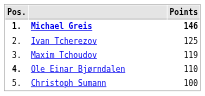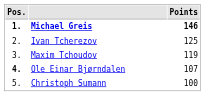 <table cellspacing="1" cellpadding="3" style="border:1px solid #AAAAAA;font-size:90%">
 <tr bgcolor="#E4E4E4">
 <th style="border-bottom:1px solid #AAAAAA" width=10>Pos.</th>
 <th style="border-bottom:1px solid #AAAAAA" width=200></th>
 <th style="border-bottom:1px solid #AAAAAA" width=20>Points</th>
 </tr>
 <tr>
 <td align="center"><strong>1.</strong></td>
 <td> <strong><a href='#'>Michael Greis</a></strong></td>
 <td align="right"><strong>146</strong></td>
 </tr>
 <tr>
 <td align="center">2.</td>
 <td> <a href='#'>Ivan Tcherezov</a></td>
 <td align="right">125</td>
 </tr>
 <tr>
 <td align="center">3.</td>
 <td> <a href='#'>Maxim Tchoudov</a></td>
 <td align="right">119</td>
 </tr>
 <tr>
 <td align="center"><strong>4.</strong></td>
 <td> <a href='#'>Ole Einar Bjørndalen</a></td>
-<td align="right">110</td>
+<td align="right">107</td>
 </tr>
 <tr>
 <td align="center">5.</td>
 <td> <a href='#'>Christoph Sumann</a></td>
 <td align="right">100</td>
 </tr>
 </table>
